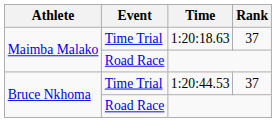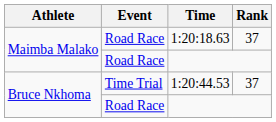 <table class=wikitable style="font-size:90%;">
 <tr>
 <th>Athlete</th>
 <th>Event</th>
 <th>Time</th>
 <th>Rank</th>
 </tr>
 <tr align=center>
 <td align=left rowspan=2><a href='#'>Maimba Malako</a></td>
-<td align=left><a href='#'>Time Trial</a></td>
+<td align=left><a href='#'>Road Race</a></td>
 <td>1:20:18.63</td>
 <td>37</td>
 </tr>
 <tr align=center>
 <td align=left><a href='#'>Road Race</a></td>
 <td colspan=2></td>
 </tr>
 <tr align=center>
 <td align=left rowspan=2><a href='#'>Bruce Nkhoma</a></td>
 <td align=left><a href='#'>Time Trial</a></td>
 <td>1:20:44.53</td>
 <td>37</td>
 </tr>
 <tr align=center>
 <td align=left><a href='#'>Road Race</a></td>
 <td colspan=2></td>
 </tr>
 </table>
